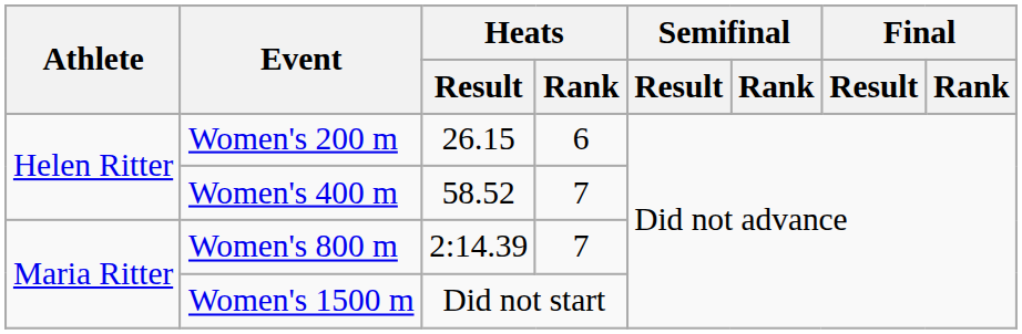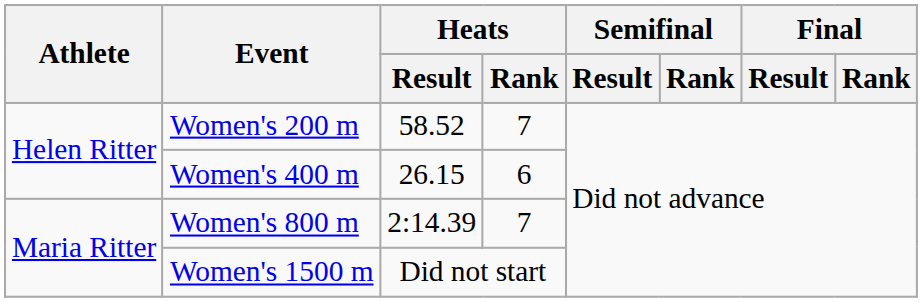 <table class="wikitable" style="font-size:90%">
 <tr align="center">
 <th rowspan="2" align="left">Athlete</th>
 <th rowspan="2" align="left">Event</th>
 <th colspan="2">Heats</th>
 <th colspan="2">Semifinal</th>
 <th colspan="2">Final</th>
 </tr>
 <tr>
 <th>Result</th>
 <th>Rank</th>
 <th>Result</th>
 <th>Rank</th>
 <th>Result</th>
 <th>Rank</th>
 </tr>
 <tr>
 <td rowspan="2"><a href='#'>Helen Ritter</a></td>
 <td><a href='#'>Women's 200 m</a></td>
-<td align="center">26.15</td>
-<td align="center">6</td>
+<td align="center">58.52</td>
+<td align="center">7</td>
 <td colspan="4" rowspan="4">Did not advance</td>
 </tr>
 <tr>
 <td><a href='#'>Women's 400 m</a></td>
-<td align="center">58.52</td>
-<td align="center">7</td>
+<td align="center">26.15</td>
+<td align="center">6</td>
 </tr>
 <tr>
 <td rowspan="2"><a href='#'>Maria Ritter</a></td>
 <td><a href='#'>Women's 800 m</a></td>
 <td align="center">2:14.39</td>
 <td align="center">7</td>
 </tr>
 <tr>
 <td><a href='#'>Women's 1500 m</a></td>
 <td colspan="2" align="center">Did not start</td>
 </tr>
 </table>
